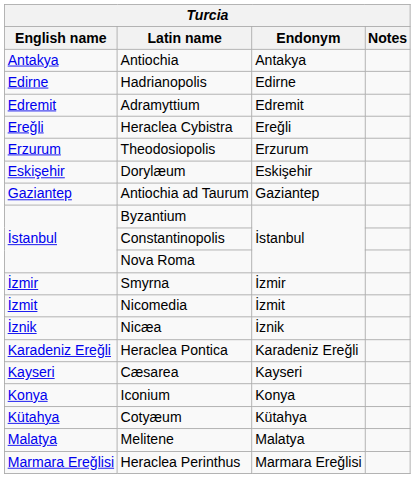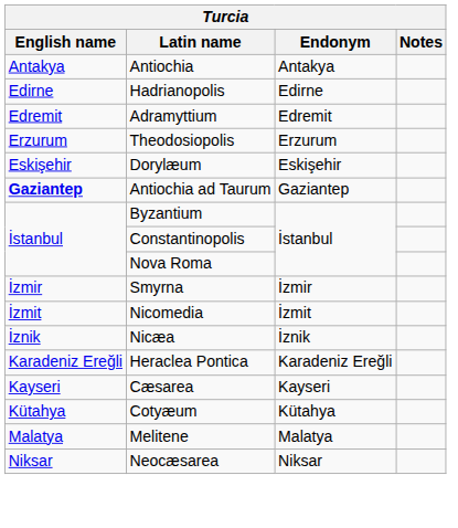 <table class="wikitable sortable">
 <tr>
 <th colspan="4"> <em>Turcia</em></th>
 </tr>
 <tr>
 <th>English name</th>
 <th>Latin name</th>
 <th>Endonym</th>
 <th>Notes</th>
 </tr>
 <tr>
 <td><a href='#'>Antakya</a></td>
 <td>Antiochia</td>
 <td>Antakya</td>
 <td></td>
 </tr>
 <tr>
 <td><a href='#'>Edirne</a></td>
 <td>Hadrianopolis</td>
 <td>Edirne</td>
 <td></td>
 </tr>
 <tr>
 <td><a href='#'>Edremit</a></td>
 <td>Adramyttium</td>
 <td>Edremit</td>
 <td></td>
 </tr>
 <tr>
-<td><a href='#'>Ereǧli</a></td>
-<td>Heraclea Cybistra</td>
-<td>Ereǧli</td>
-<td></td>
-</tr>
-<tr>
 <td><a href='#'>Erzurum</a></td>
 <td>Theodosiopolis</td>
 <td>Erzurum</td>
 <td></td>
 </tr>
 <tr>
 <td><a href='#'>Eskişehir</a></td>
 <td>Dorylæum</td>
 <td>Eskişehir</td>
 <td></td>
 </tr>
 <tr>
-<td><a href='#'>Gaziantep</a></td>
+<td><strong><a href='#'>Gaziantep</a></strong></td>
 <td>Antiochia ad Taurum</td>
 <td>Gaziantep</td>
 <td></td>
 </tr>
 <tr>
 <td rowspan="3"><a href='#'>İstanbul</a></td>
 <td>Byzantium</td>
 <td rowspan="3">İstanbul</td>
 <td></td>
 </tr>
 <tr>
 <td>Constantinopolis</td>
 <td></td>
 </tr>
 <tr>
 <td>Nova Roma</td>
 <td></td>
 </tr>
 <tr>
 <td><a href='#'>İzmir</a></td>
 <td>Smyrna</td>
 <td>İzmir</td>
 <td></td>
 </tr>
 <tr>
 <td><a href='#'>İzmit</a></td>
 <td>Nicomedia</td>
 <td>İzmit</td>
 <td></td>
 </tr>
 <tr>
 <td><a href='#'>İznik</a></td>
 <td>Nicæa</td>
 <td>İznik</td>
 <td></td>
 </tr>
 <tr>
 <td><a href='#'>Karadeniz Ereğli</a></td>
 <td>Heraclea Pontica</td>
 <td>Karadeniz Ereğli</td>
 <td></td>
 </tr>
 <tr>
 <td><a href='#'>Kayseri</a></td>
 <td>Cæsarea</td>
 <td>Kayseri</td>
 <td></td>
 </tr>
 <tr>
-<td><a href='#'>Konya</a></td>
-<td>Iconium</td>
-<td>Konya</td>
-<td></td>
-</tr>
-<tr>
 <td><a href='#'>Kütahya</a></td>
 <td>Cotyæum</td>
 <td>Kütahya</td>
 <td></td>
 </tr>
 <tr>
 <td><a href='#'>Malatya</a></td>
 <td>Melitene</td>
 <td>Malatya</td>
 <td></td>
 </tr>
 <tr>
-<td><a href='#'>Marmara Ereǧlisi</a></td>
-<td>Heraclea Perinthus</td>
-<td>Marmara Ereǧlisi</td>
+<td><a href='#'>Niksar</a></td>
+<td>Neocæsarea</td>
+<td>Niksar</td>
 <td></td>
 </tr>
 </table>
